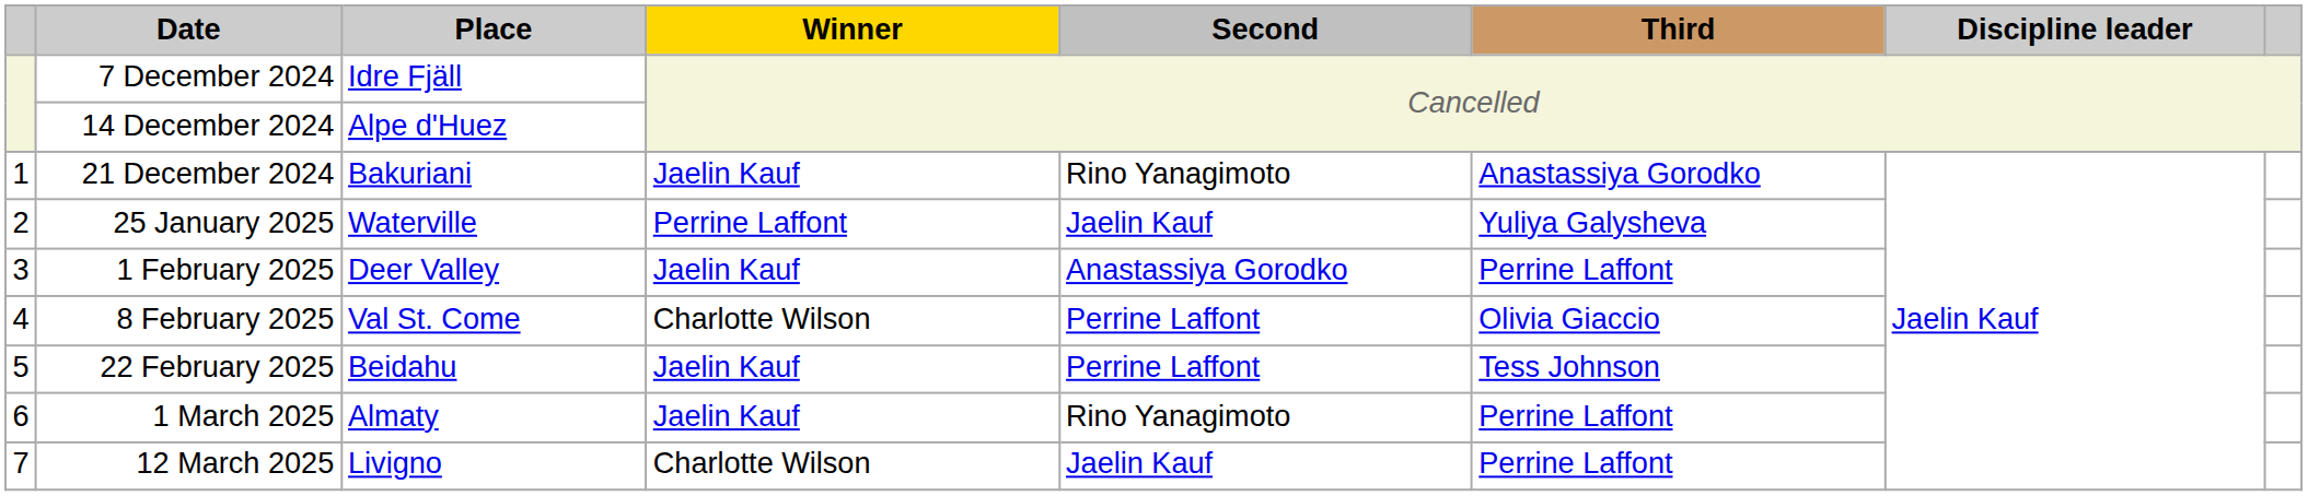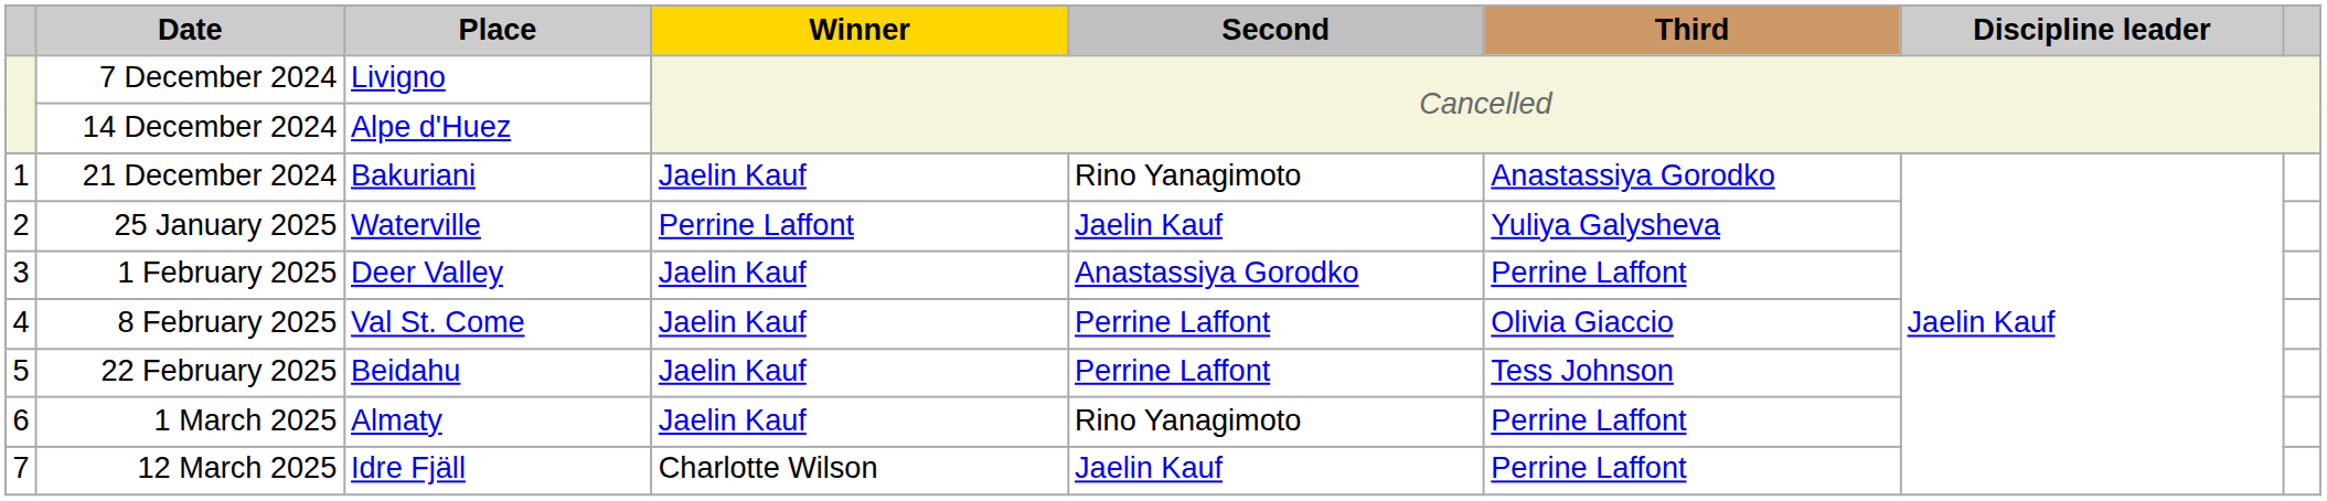 <table class="wikitable plainrowheaders" style="background:#fff; font-size:86%; line-height:16px; border:grey solid 1px; border-collapse:collapse;">
 <tr>
 <th scope="col" style="background:#ccc; width=10 px;"></th>
 <th scope="col" style="background:#ccc; width:135px;">Date</th>
 <th scope="col" style="background:#ccc; width:135px;">Place</th>
 <th scope="col" style="background:gold; width:185px;">Winner</th>
 <th scope="col" style="background:silver; width:185px;">Second</th>
 <th scope="col" style="background:#c96; width:185px;">Third</th>
 <th scope="col" style="background:#ccc; width:170px;">Discipline leader</th>
 <th scope="col" style="background:#ccc; width:10px;"></th>
 </tr>
 <tr>
 <td bgcolor="F5F5DC" rowspan=2 align="center"></td>
 <td align="right">7 December 2024</td>
-<td> <a href='#'>Idre Fjäll</a></td>
+<td> <a href='#'>Livigno</a></td>
 <td colspan=5 rowspan=2 align=center bgcolor="F5F5DC" style=color:#696969><em>Cancelled</em></td>
 </tr>
 <tr>
 <td align="right">14 December 2024</td>
 <td> <a href='#'>Alpe d'Huez</a></td>
 </tr>
 <tr>
 <td align="center">1</td>
 <td align="right">21 December 2024</td>
 <td> <a href='#'>Bakuriani</a></td>
 <td> <a href='#'>Jaelin Kauf</a></td>
 <td> Rino Yanagimoto</td>
 <td> <a href='#'>Anastassiya Gorodko</a></td>
 <td rowspan=7> <a href='#'>Jaelin Kauf</a></td>
 <td></td>
 </tr>
 <tr>
 <td align="center">2</td>
 <td align="right">25 January 2025</td>
 <td> <a href='#'>Waterville</a></td>
 <td> <a href='#'>Perrine Laffont</a></td>
 <td> <a href='#'>Jaelin Kauf</a></td>
 <td> <a href='#'>Yuliya Galysheva</a></td>
 <td></td>
 </tr>
 <tr>
 <td align="center">3</td>
 <td align="right">1 February 2025</td>
 <td> <a href='#'>Deer Valley</a></td>
 <td> <a href='#'>Jaelin Kauf</a></td>
 <td> <a href='#'>Anastassiya Gorodko</a></td>
 <td> <a href='#'>Perrine Laffont</a></td>
 <td></td>
 </tr>
 <tr>
 <td align="center">4</td>
 <td align="right">8 February 2025</td>
 <td> <a href='#'>Val St. Come</a></td>
-<td> Charlotte Wilson</td>
+<td> <a href='#'>Jaelin Kauf</a></td>
 <td> <a href='#'>Perrine Laffont</a></td>
 <td> <a href='#'>Olivia Giaccio</a></td>
 <td></td>
 </tr>
 <tr>
 <td align="center">5</td>
 <td align="right">22 February 2025</td>
 <td> <a href='#'>Beidahu</a></td>
 <td> <a href='#'>Jaelin Kauf</a></td>
 <td> <a href='#'>Perrine Laffont</a></td>
 <td> <a href='#'>Tess Johnson</a></td>
 <td></td>
 </tr>
 <tr>
 <td align="center">6</td>
 <td align="right">1 March 2025</td>
 <td> <a href='#'>Almaty</a></td>
 <td> <a href='#'>Jaelin Kauf</a></td>
 <td> Rino Yanagimoto</td>
 <td> <a href='#'>Perrine Laffont</a></td>
 <td></td>
 </tr>
 <tr>
 <td align="center">7</td>
 <td align="right">12 March 2025</td>
-<td> <a href='#'>Livigno</a></td>
+<td> <a href='#'>Idre Fjäll</a></td>
 <td> Charlotte Wilson</td>
 <td> <a href='#'>Jaelin Kauf</a></td>
 <td> <a href='#'>Perrine Laffont</a></td>
 <td></td>
 </tr>
 </table>
